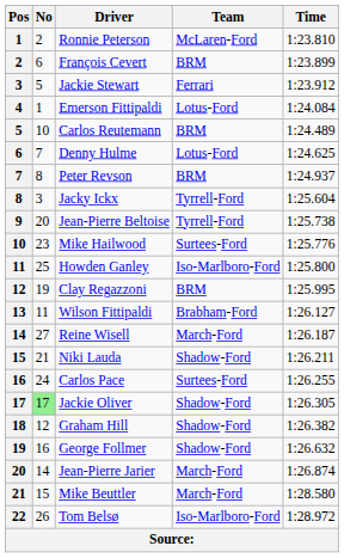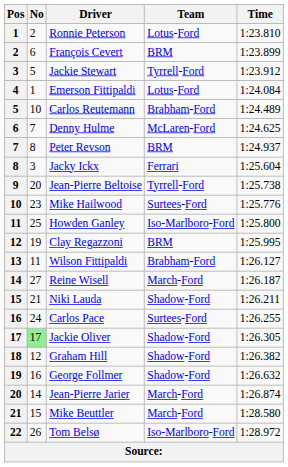 <table class="wikitable" style="font-size: 95%;">
 <tr>
 <th>Pos</th>
 <th>No</th>
 <th>Driver</th>
 <th>Team</th>
 <th>Time</th>
 </tr>
 <tr>
 <th>1</th>
 <td>2</td>
 <td> <a href='#'>Ronnie Peterson</a></td>
-<td><a href='#'>McLaren</a>-<a href='#'>Ford</a></td>
+<td><a href='#'>Lotus</a>-<a href='#'>Ford</a></td>
 <td>1:23.810</td>
 </tr>
 <tr>
 <th>2</th>
 <td>6</td>
 <td> <a href='#'>François Cevert</a></td>
 <td><a href='#'>BRM</a></td>
 <td>1:23.899</td>
 </tr>
 <tr>
 <th>3</th>
 <td>5</td>
 <td> <a href='#'>Jackie Stewart</a></td>
-<td><a href='#'>Ferrari</a></td>
+<td><a href='#'>Tyrrell</a>-<a href='#'>Ford</a></td>
 <td>1:23.912</td>
 </tr>
 <tr>
 <th>4</th>
 <td>1</td>
 <td> <a href='#'>Emerson Fittipaldi</a></td>
 <td><a href='#'>Lotus</a>-<a href='#'>Ford</a></td>
 <td>1:24.084</td>
 </tr>
 <tr>
 <th>5</th>
 <td>10</td>
 <td> <a href='#'>Carlos Reutemann</a></td>
-<td><a href='#'>BRM</a></td>
+<td><a href='#'>Brabham</a>-<a href='#'>Ford</a></td>
 <td>1:24.489</td>
 </tr>
 <tr>
 <th>6</th>
 <td>7</td>
 <td> <a href='#'>Denny Hulme</a></td>
-<td><a href='#'>Lotus</a>-<a href='#'>Ford</a></td>
+<td><a href='#'>McLaren</a>-<a href='#'>Ford</a></td>
 <td>1:24.625</td>
 </tr>
 <tr>
 <th>7</th>
 <td>8</td>
 <td> <a href='#'>Peter Revson</a></td>
 <td><a href='#'>BRM</a></td>
 <td>1:24.937</td>
 </tr>
 <tr>
 <th>8</th>
 <td>3</td>
 <td> <a href='#'>Jacky Ickx</a></td>
-<td><a href='#'>Tyrrell</a>-<a href='#'>Ford</a></td>
+<td><a href='#'>Ferrari</a></td>
 <td>1:25.604</td>
 </tr>
 <tr>
 <th>9</th>
 <td>20</td>
 <td> <a href='#'>Jean-Pierre Beltoise</a></td>
 <td><a href='#'>Tyrrell</a>-<a href='#'>Ford</a></td>
 <td>1:25.738</td>
 </tr>
 <tr>
 <th>10</th>
 <td>23</td>
 <td> <a href='#'>Mike Hailwood</a></td>
 <td><a href='#'>Surtees</a>-<a href='#'>Ford</a></td>
 <td>1:25.776</td>
 </tr>
 <tr>
 <th>11</th>
 <td>25</td>
 <td> <a href='#'>Howden Ganley</a></td>
 <td><a href='#'>Iso-Marlboro</a>-<a href='#'>Ford</a></td>
 <td>1:25.800</td>
 </tr>
 <tr>
 <th>12</th>
 <td>19</td>
 <td> <a href='#'>Clay Regazzoni</a></td>
 <td><a href='#'>BRM</a></td>
 <td>1:25.995</td>
 </tr>
 <tr>
 <th>13</th>
 <td>11</td>
 <td> <a href='#'>Wilson Fittipaldi</a></td>
 <td><a href='#'>Brabham</a>-<a href='#'>Ford</a></td>
 <td>1:26.127</td>
 </tr>
 <tr>
 <th>14</th>
 <td>27</td>
 <td> <a href='#'>Reine Wisell</a></td>
 <td><a href='#'>March</a>-<a href='#'>Ford</a></td>
 <td>1:26.187</td>
 </tr>
 <tr>
 <th>15</th>
 <td>21</td>
 <td> <a href='#'>Niki Lauda</a></td>
 <td><a href='#'>Shadow</a>-<a href='#'>Ford</a></td>
 <td>1:26.211</td>
 </tr>
 <tr>
 <th>16</th>
 <td>24</td>
 <td> <a href='#'>Carlos Pace</a></td>
 <td><a href='#'>Surtees</a>-<a href='#'>Ford</a></td>
 <td>1:26.255</td>
 </tr>
 <tr>
 <th>17</th>
 <td style="background: lightgreen;">17</td>
 <td> <a href='#'>Jackie Oliver</a></td>
 <td><a href='#'>Shadow</a>-<a href='#'>Ford</a></td>
 <td>1:26.305</td>
 </tr>
 <tr>
 <th>18</th>
 <td>12</td>
 <td> <a href='#'>Graham Hill</a></td>
 <td><a href='#'>Shadow</a>-<a href='#'>Ford</a></td>
 <td>1:26.382</td>
 </tr>
 <tr>
 <th>19</th>
 <td>16</td>
 <td> <a href='#'>George Follmer</a></td>
 <td><a href='#'>Shadow</a>-<a href='#'>Ford</a></td>
 <td>1:26.632</td>
 </tr>
 <tr>
 <th>20</th>
 <td>14</td>
 <td> <a href='#'>Jean-Pierre Jarier</a></td>
 <td><a href='#'>March</a>-<a href='#'>Ford</a></td>
 <td>1:26.874</td>
 </tr>
 <tr>
 <th>21</th>
 <td>15</td>
 <td> <a href='#'>Mike Beuttler</a></td>
 <td><a href='#'>March</a>-<a href='#'>Ford</a></td>
 <td>1:28.580</td>
 </tr>
 <tr>
 <th>22</th>
 <td>26</td>
 <td> <a href='#'>Tom Belsø</a></td>
 <td><a href='#'>Iso-Marlboro</a>-<a href='#'>Ford</a></td>
 <td>1:28.972</td>
 </tr>
 <tr>
 <th colspan="5">Source:</th>
 </tr>
 </table>
